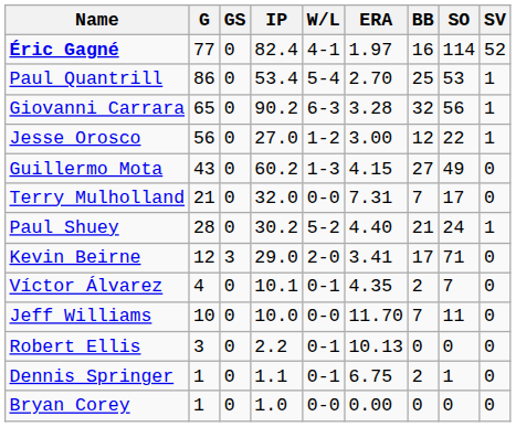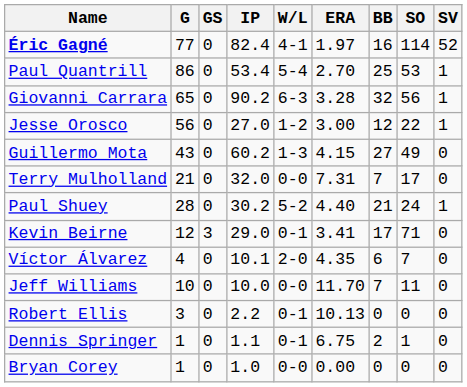 <table class="wikitable sortable" style="text-align:left">
 <tr>
 <th>Name</th>
 <th>G</th>
 <th>GS</th>
 <th>IP</th>
 <th>W/L</th>
 <th>ERA</th>
 <th>BB</th>
 <th>SO</th>
 <th>SV</th>
 </tr>
 <tr>
 <td><strong><a href='#'>Éric Gagné</a>	</strong></td>
 <td>77</td>
 <td>0</td>
 <td>82.4</td>
 <td>4-1</td>
 <td>1.97</td>
 <td>16</td>
 <td>114</td>
 <td>52</td>
 </tr>
 <tr>
 <td><a href='#'>Paul Quantrill</a></td>
 <td>86</td>
 <td>0</td>
 <td>53.4</td>
 <td>5-4</td>
 <td>2.70</td>
 <td>25</td>
 <td>53</td>
 <td>1</td>
 </tr>
 <tr>
 <td><a href='#'>Giovanni Carrara</a></td>
 <td>65</td>
 <td>0</td>
 <td>90.2</td>
 <td>6-3</td>
 <td>3.28</td>
 <td>32</td>
 <td>56</td>
 <td>1</td>
 </tr>
 <tr>
 <td><a href='#'>Jesse Orosco</a></td>
 <td>56</td>
 <td>0</td>
 <td>27.0</td>
 <td>1-2</td>
 <td>3.00</td>
 <td>12</td>
 <td>22</td>
 <td>1</td>
 </tr>
 <tr>
 <td><a href='#'>Guillermo Mota</a></td>
 <td>43</td>
 <td>0</td>
 <td>60.2</td>
 <td>1-3</td>
 <td>4.15</td>
 <td>27</td>
 <td>49</td>
 <td>0</td>
 </tr>
 <tr>
 <td><a href='#'>Terry Mulholland</a></td>
 <td>21</td>
 <td>0</td>
 <td>32.0</td>
 <td>0-0</td>
 <td>7.31</td>
 <td>7</td>
 <td>17</td>
 <td>0</td>
 </tr>
 <tr>
 <td><a href='#'>Paul Shuey</a></td>
 <td>28</td>
 <td>0</td>
 <td>30.2</td>
 <td>5-2</td>
 <td>4.40</td>
 <td>21</td>
 <td>24</td>
 <td>1</td>
 </tr>
 <tr>
 <td><a href='#'>Kevin Beirne</a></td>
 <td>12</td>
 <td>3</td>
 <td>29.0</td>
-<td>2-0</td>
+<td>0-1</td>
 <td>3.41</td>
 <td>17</td>
 <td>71</td>
 <td>0</td>
 </tr>
 <tr>
 <td><a href='#'>Víctor Álvarez</a></td>
 <td>4</td>
 <td>0</td>
 <td>10.1</td>
-<td>0-1</td>
+<td>2-0</td>
 <td>4.35</td>
-<td>2</td>
+<td>6</td>
 <td>7</td>
 <td>0</td>
 </tr>
 <tr>
 <td><a href='#'>Jeff Williams</a></td>
 <td>10</td>
 <td>0</td>
 <td>10.0</td>
 <td>0-0</td>
 <td>11.70</td>
 <td>7</td>
 <td>11</td>
 <td>0</td>
 </tr>
 <tr>
 <td><a href='#'>Robert Ellis</a></td>
 <td>3</td>
 <td>0</td>
 <td>2.2</td>
 <td>0-1</td>
 <td>10.13</td>
 <td>0</td>
 <td>0</td>
 <td>0</td>
 </tr>
 <tr>
 <td><a href='#'>Dennis Springer</a></td>
 <td>1</td>
 <td>0</td>
 <td>1.1</td>
 <td>0-1</td>
 <td>6.75</td>
 <td>2</td>
 <td>1</td>
 <td>0</td>
 </tr>
 <tr>
 <td><a href='#'>Bryan Corey</a></td>
 <td>1</td>
 <td>0</td>
 <td>1.0</td>
 <td>0-0</td>
 <td>0.00</td>
 <td>0</td>
 <td>0</td>
 <td>0</td>
 </tr>
 </table>
